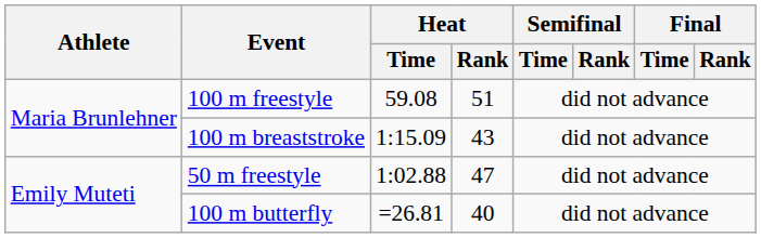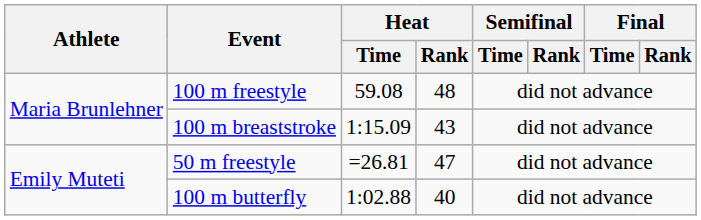 <table class="wikitable" style="text-align:center; font-size:90%">
 <tr>
 <th rowspan="2">Athlete</th>
 <th rowspan="2">Event</th>
 <th colspan="2">Heat</th>
 <th colspan="2">Semifinal</th>
 <th colspan="2">Final</th>
 </tr>
 <tr style="font-size:95%">
 <th>Time</th>
 <th>Rank</th>
 <th>Time</th>
 <th>Rank</th>
 <th>Time</th>
 <th>Rank</th>
 </tr>
 <tr>
 <td align=left rowspan=2><a href='#'>Maria Brunlehner</a></td>
 <td align=left><a href='#'>100 m freestyle</a></td>
 <td>59.08</td>
-<td>51</td>
+<td>48</td>
 <td colspan=4>did not advance</td>
 </tr>
 <tr>
 <td align=left><a href='#'>100 m breaststroke</a></td>
 <td>1:15.09</td>
 <td>43</td>
 <td colspan=4>did not advance</td>
 </tr>
 <tr>
 <td align=left rowspan=2><a href='#'>Emily Muteti</a></td>
 <td align=left><a href='#'>50 m freestyle</a></td>
-<td>1:02.88</td>
+<td>=26.81</td>
 <td>47</td>
 <td colspan=4>did not advance</td>
 </tr>
 <tr>
 <td align=left><a href='#'>100 m butterfly</a></td>
-<td>=26.81</td>
+<td>1:02.88</td>
 <td>40</td>
 <td colspan=4>did not advance</td>
 </tr>
 </table>
